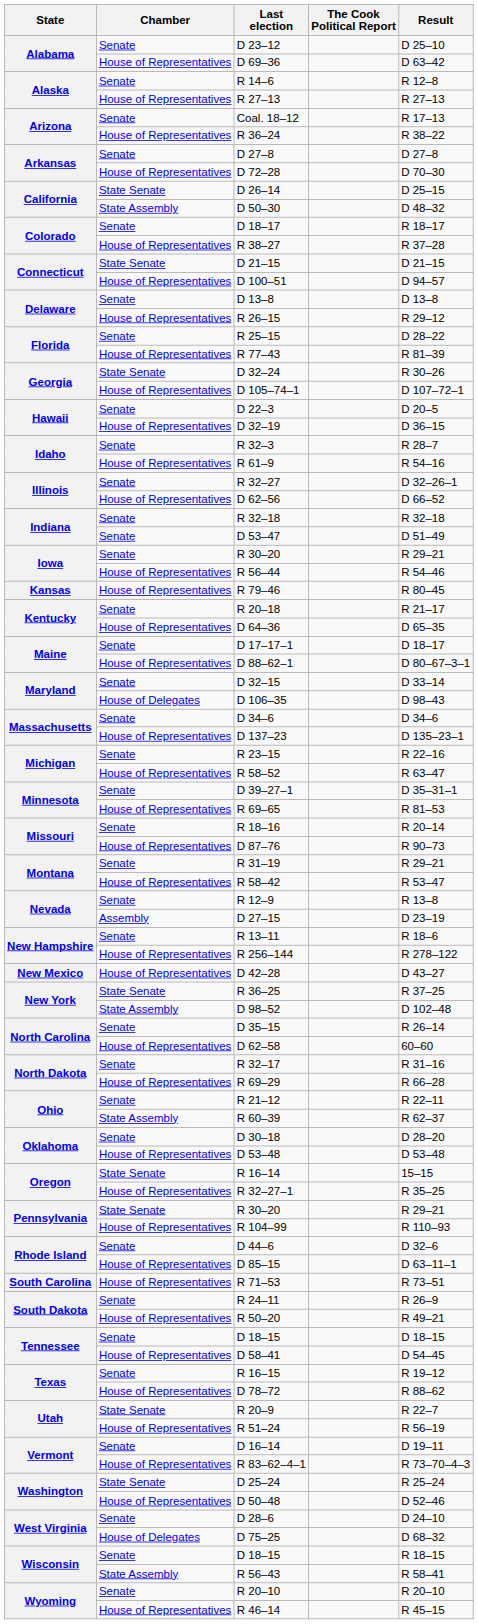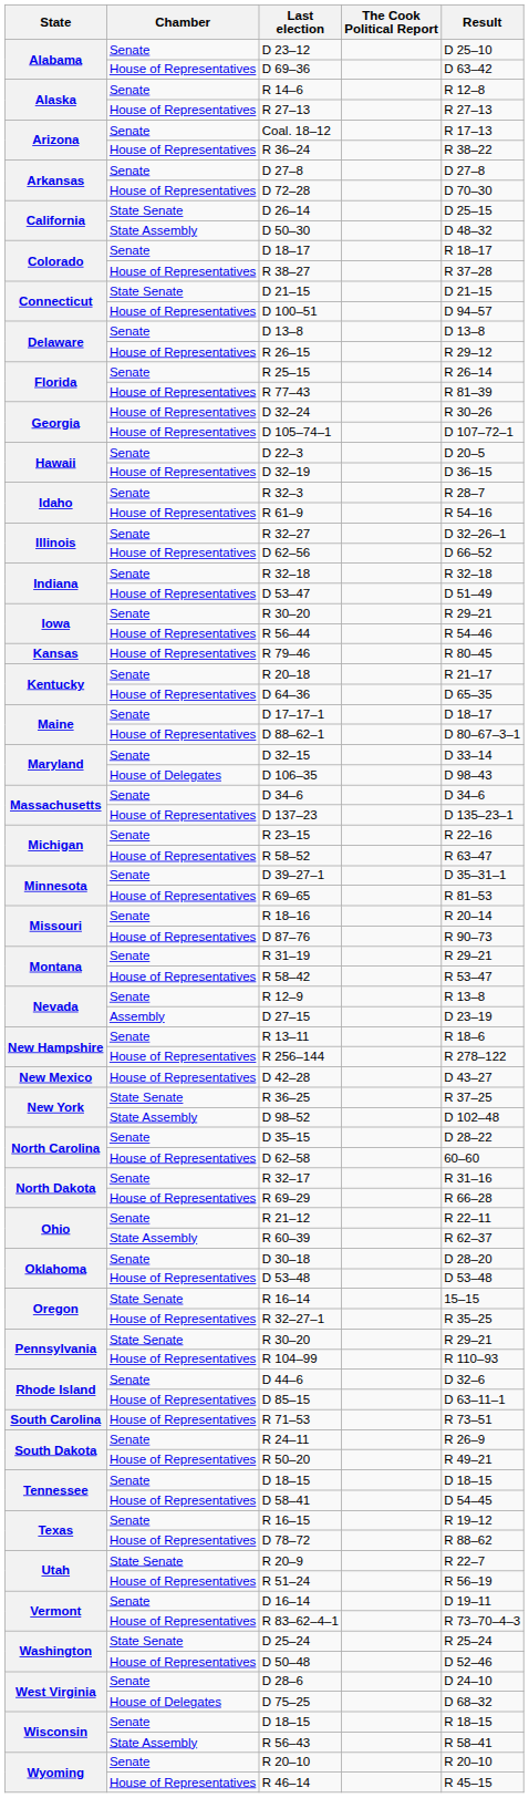 <table class="wikitable sortable" style="font-size:90%;">
 <tr>
 <th>State</th>
 <th>Chamber</th>
 <th>Last<br>election</th>
 <th>The Cook<br>Political Report<br></th>
 <th>Result</th>
 </tr>
 <tr>
 <th rowspan="2"><a href='#'>Alabama</a></th>
 <td><a href='#'>Senate</a></td>
 <td>D 23–12</td>
 <td></td>
 <td>D 25–10</td>
 </tr>
 <tr>
 <td><a href='#'>House of Representatives</a></td>
 <td>D 69–36</td>
 <td></td>
 <td>D 63–42</td>
 </tr>
 <tr>
 <th rowspan="2"><a href='#'>Alaska</a></th>
 <td><a href='#'>Senate</a></td>
 <td>R 14–6</td>
 <td></td>
 <td>R 12–8</td>
 </tr>
 <tr>
 <td><a href='#'>House of Representatives</a></td>
 <td>R 27–13</td>
 <td></td>
 <td>R 27–13</td>
 </tr>
 <tr>
 <th rowspan="2"><a href='#'>Arizona</a></th>
 <td><a href='#'>Senate</a></td>
 <td>Coal. 18–12</td>
 <td></td>
 <td>R 17–13</td>
 </tr>
 <tr>
 <td><a href='#'>House of Representatives</a></td>
 <td>R 36–24</td>
 <td></td>
 <td>R 38–22</td>
 </tr>
 <tr>
 <th rowspan="2"><a href='#'>Arkansas</a></th>
 <td><a href='#'>Senate</a></td>
 <td>D 27–8</td>
 <td></td>
 <td>D 27–8</td>
 </tr>
 <tr>
 <td><a href='#'>House of Representatives</a></td>
 <td>D 72–28</td>
 <td></td>
 <td>D 70–30</td>
 </tr>
 <tr>
 <th rowspan="2"><a href='#'>California</a></th>
 <td><a href='#'>State Senate</a></td>
 <td>D 26–14</td>
 <td></td>
 <td>D 25–15</td>
 </tr>
 <tr>
 <td><a href='#'>State Assembly</a></td>
 <td>D 50–30</td>
 <td></td>
 <td>D 48–32</td>
 </tr>
 <tr>
 <th rowspan="2"><a href='#'>Colorado</a></th>
 <td><a href='#'>Senate</a></td>
 <td>D 18–17</td>
 <td></td>
 <td>R 18–17</td>
 </tr>
 <tr>
 <td><a href='#'>House of Representatives</a></td>
 <td>R 38–27</td>
 <td></td>
 <td>R 37–28</td>
 </tr>
 <tr>
 <th rowspan="2"><a href='#'>Connecticut</a></th>
 <td><a href='#'>State Senate</a></td>
 <td>D 21–15</td>
 <td></td>
 <td>D 21–15</td>
 </tr>
 <tr>
 <td><a href='#'>House of Representatives</a></td>
 <td>D 100–51</td>
 <td></td>
 <td>D 94–57</td>
 </tr>
 <tr>
 <th rowspan="2"><a href='#'>Delaware</a></th>
 <td><a href='#'>Senate</a></td>
 <td>D 13–8</td>
 <td></td>
 <td>D 13–8</td>
 </tr>
 <tr>
 <td><a href='#'>House of Representatives</a></td>
 <td>R 26–15</td>
 <td></td>
 <td>R 29–12</td>
 </tr>
 <tr>
 <th rowspan="2"><a href='#'>Florida</a></th>
 <td><a href='#'>Senate</a></td>
 <td>R 25–15</td>
 <td></td>
-<td>D 28–22</td>
+<td>R 26–14</td>
 </tr>
 <tr>
 <td><a href='#'>House of Representatives</a></td>
 <td>R 77–43</td>
 <td></td>
 <td>R 81–39</td>
 </tr>
 <tr>
 <th rowspan="2"><a href='#'>Georgia</a></th>
-<td><a href='#'>State Senate</a></td>
+<td><a href='#'>House of Representatives</a></td>
 <td>D 32–24</td>
 <td></td>
 <td>R 30–26</td>
 </tr>
 <tr>
 <td><a href='#'>House of Representatives</a></td>
 <td>D 105–74–1</td>
 <td></td>
 <td>D 107–72–1</td>
 </tr>
 <tr>
 <th rowspan="2"><a href='#'>Hawaii</a></th>
 <td><a href='#'>Senate</a></td>
 <td>D 22–3</td>
 <td></td>
 <td>D 20–5</td>
 </tr>
 <tr>
 <td><a href='#'>House of Representatives</a></td>
 <td>D 32–19</td>
 <td></td>
 <td>D 36–15</td>
 </tr>
 <tr>
 <th rowspan="2"><a href='#'>Idaho</a></th>
 <td><a href='#'>Senate</a></td>
 <td>R 32–3</td>
 <td></td>
 <td>R 28–7</td>
 </tr>
 <tr>
 <td><a href='#'>House of Representatives</a></td>
 <td>R 61–9</td>
 <td></td>
 <td>R 54–16</td>
 </tr>
 <tr>
 <th rowspan="2"><a href='#'>Illinois</a></th>
 <td><a href='#'>Senate</a></td>
 <td>R 32–27</td>
 <td></td>
 <td>D 32–26–1</td>
 </tr>
 <tr>
 <td><a href='#'>House of Representatives</a></td>
 <td>D 62–56</td>
 <td></td>
 <td>D 66–52</td>
 </tr>
 <tr>
 <th rowspan="2"><a href='#'>Indiana</a></th>
 <td><a href='#'>Senate</a></td>
 <td>R 32–18</td>
 <td></td>
 <td>R 32–18</td>
 </tr>
 <tr>
-<td><a href='#'>Senate</a></td>
+<td><a href='#'>House of Representatives</a></td>
 <td>D 53–47</td>
 <td></td>
 <td>D 51–49</td>
 </tr>
 <tr>
 <th rowspan="2"><a href='#'>Iowa</a></th>
 <td><a href='#'>Senate</a></td>
 <td>R 30–20</td>
 <td></td>
 <td>R 29–21</td>
 </tr>
 <tr>
 <td><a href='#'>House of Representatives</a></td>
 <td>R 56–44</td>
 <td></td>
 <td>R 54–46</td>
 </tr>
 <tr>
 <th><a href='#'>Kansas</a></th>
 <td><a href='#'>House of Representatives</a></td>
 <td>R 79–46</td>
 <td></td>
 <td>R 80–45</td>
 </tr>
 <tr>
 <th rowspan="2"><a href='#'>Kentucky</a></th>
 <td><a href='#'>Senate</a></td>
 <td>R 20–18</td>
 <td></td>
 <td>R 21–17</td>
 </tr>
 <tr>
 <td><a href='#'>House of Representatives</a></td>
 <td>D 64–36</td>
 <td></td>
 <td>D 65–35</td>
 </tr>
 <tr>
 <th rowspan="2"><a href='#'>Maine</a></th>
 <td><a href='#'>Senate</a></td>
 <td>D 17–17–1</td>
 <td></td>
 <td>D 18–17</td>
 </tr>
 <tr>
 <td><a href='#'>House of Representatives</a></td>
 <td>D 88–62–1</td>
 <td></td>
 <td>D 80–67–3–1</td>
 </tr>
 <tr>
 <th rowspan="2"><a href='#'>Maryland</a></th>
 <td><a href='#'>Senate</a></td>
 <td>D 32–15</td>
 <td></td>
 <td>D 33–14</td>
 </tr>
 <tr>
 <td><a href='#'>House of Delegates</a></td>
 <td>D 106–35</td>
 <td></td>
 <td>D 98–43</td>
 </tr>
 <tr>
 <th rowspan="2"><a href='#'>Massachusetts</a></th>
 <td><a href='#'>Senate</a></td>
 <td>D 34–6</td>
 <td></td>
 <td>D 34–6</td>
 </tr>
 <tr>
 <td><a href='#'>House of Representatives</a></td>
 <td>D 137–23</td>
 <td></td>
 <td>D 135–23–1</td>
 </tr>
 <tr>
 <th rowspan="2"><a href='#'>Michigan</a></th>
 <td><a href='#'>Senate</a></td>
 <td>R 23–15</td>
 <td></td>
 <td>R 22–16</td>
 </tr>
 <tr>
 <td><a href='#'>House of Representatives</a></td>
 <td>R 58–52</td>
 <td></td>
 <td>R 63–47</td>
 </tr>
 <tr>
 <th rowspan="2"><a href='#'>Minnesota</a></th>
 <td><a href='#'>Senate</a></td>
 <td>D 39–27–1</td>
 <td></td>
 <td>D 35–31–1</td>
 </tr>
 <tr>
 <td><a href='#'>House of Representatives</a></td>
 <td>R 69–65</td>
 <td></td>
 <td>R 81–53</td>
 </tr>
 <tr>
 <th rowspan="2"><a href='#'>Missouri</a></th>
 <td><a href='#'>Senate</a></td>
 <td>R 18–16</td>
 <td></td>
 <td>R 20–14</td>
 </tr>
 <tr>
 <td><a href='#'>House of Representatives</a></td>
 <td>D 87–76</td>
 <td></td>
 <td>R 90–73</td>
 </tr>
 <tr>
 <th rowspan="2"><a href='#'>Montana</a></th>
 <td><a href='#'>Senate</a></td>
 <td>R 31–19</td>
 <td></td>
 <td>R 29–21</td>
 </tr>
 <tr>
 <td><a href='#'>House of Representatives</a></td>
 <td>R 58–42</td>
 <td></td>
 <td>R 53–47</td>
 </tr>
 <tr>
 <th rowspan="2"><a href='#'>Nevada</a></th>
 <td><a href='#'>Senate</a></td>
 <td>R 12–9</td>
 <td></td>
 <td>R 13–8</td>
 </tr>
 <tr>
 <td><a href='#'>Assembly</a></td>
 <td>D 27–15</td>
 <td></td>
 <td>D 23–19</td>
 </tr>
 <tr>
 <th rowspan="2"><a href='#'>New Hampshire</a></th>
 <td><a href='#'>Senate</a></td>
 <td>R 13–11</td>
 <td></td>
 <td>R 18–6</td>
 </tr>
 <tr>
 <td><a href='#'>House of Representatives</a></td>
 <td>R 256–144</td>
 <td></td>
 <td>R 278–122</td>
 </tr>
 <tr>
 <th><a href='#'>New Mexico</a></th>
 <td><a href='#'>House of Representatives</a></td>
 <td>D 42–28</td>
 <td></td>
 <td>D 43–27</td>
 </tr>
 <tr>
 <th rowspan="2"><a href='#'>New York</a></th>
 <td><a href='#'>State Senate</a></td>
 <td>R 36–25</td>
 <td></td>
 <td>R 37–25</td>
 </tr>
 <tr>
 <td><a href='#'>State Assembly</a></td>
 <td>D 98–52</td>
 <td></td>
 <td>D 102–48</td>
 </tr>
 <tr>
 <th rowspan="2"><a href='#'>North Carolina</a></th>
 <td><a href='#'>Senate</a></td>
 <td>D 35–15</td>
 <td></td>
-<td>R 26–14</td>
+<td>D 28–22</td>
 </tr>
 <tr>
 <td><a href='#'>House of Representatives</a></td>
 <td>D 62–58</td>
 <td></td>
 <td>60–60</td>
 </tr>
 <tr>
 <th rowspan="2"><a href='#'>North Dakota</a></th>
 <td><a href='#'>Senate</a></td>
 <td>R 32–17</td>
 <td></td>
 <td>R 31–16</td>
 </tr>
 <tr>
 <td><a href='#'>House of Representatives</a></td>
 <td>R 69–29</td>
 <td></td>
 <td>R 66–28</td>
 </tr>
 <tr>
 <th rowspan="2"><a href='#'>Ohio</a></th>
 <td><a href='#'>Senate</a></td>
 <td>R 21–12</td>
 <td></td>
 <td>R 22–11</td>
 </tr>
 <tr>
 <td><a href='#'>State Assembly</a></td>
 <td>R 60–39</td>
 <td></td>
 <td>R 62–37</td>
 </tr>
 <tr>
 <th rowspan="2"><a href='#'>Oklahoma</a></th>
 <td><a href='#'>Senate</a></td>
 <td>D 30–18</td>
 <td></td>
 <td>D 28–20</td>
 </tr>
 <tr>
 <td><a href='#'>House of Representatives</a></td>
 <td>D 53–48</td>
 <td></td>
 <td>D 53–48</td>
 </tr>
 <tr>
 <th rowspan="2"><a href='#'>Oregon</a></th>
 <td><a href='#'>State Senate</a></td>
 <td>R 16–14</td>
 <td></td>
 <td>15–15</td>
 </tr>
 <tr>
 <td><a href='#'>House of Representatives</a></td>
 <td>R 32–27–1</td>
 <td></td>
 <td>R 35–25</td>
 </tr>
 <tr>
 <th rowspan="2"><a href='#'>Pennsylvania</a></th>
 <td><a href='#'>State Senate</a></td>
 <td>R 30–20</td>
 <td></td>
 <td>R 29–21</td>
 </tr>
 <tr>
 <td><a href='#'>House of Representatives</a></td>
 <td>R 104–99</td>
 <td></td>
 <td>R 110–93</td>
 </tr>
 <tr>
 <th rowspan="2"><a href='#'>Rhode Island</a></th>
 <td><a href='#'>Senate</a></td>
 <td>D 44–6</td>
 <td></td>
 <td>D 32–6</td>
 </tr>
 <tr>
 <td><a href='#'>House of Representatives</a></td>
 <td>D 85–15</td>
 <td></td>
 <td>D 63–11–1</td>
 </tr>
 <tr>
 <th><a href='#'>South Carolina</a></th>
 <td><a href='#'>House of Representatives</a></td>
 <td>R 71–53</td>
 <td></td>
 <td>R 73–51</td>
 </tr>
 <tr>
 <th rowspan="2"><a href='#'>South Dakota</a></th>
 <td><a href='#'>Senate</a></td>
 <td>R 24–11</td>
 <td></td>
 <td>R 26–9</td>
 </tr>
 <tr>
 <td><a href='#'>House of Representatives</a></td>
 <td>R 50–20</td>
 <td></td>
 <td>R 49–21</td>
 </tr>
 <tr>
 <th rowspan="2"><a href='#'>Tennessee</a></th>
 <td><a href='#'>Senate</a></td>
 <td>D 18–15</td>
 <td></td>
 <td>D 18–15</td>
 </tr>
 <tr>
 <td><a href='#'>House of Representatives</a></td>
 <td>D 58–41</td>
 <td></td>
 <td>D 54–45</td>
 </tr>
 <tr>
 <th rowspan="2"><a href='#'>Texas</a></th>
 <td><a href='#'>Senate</a></td>
 <td>R 16–15</td>
 <td></td>
 <td>R 19–12</td>
 </tr>
 <tr>
 <td><a href='#'>House of Representatives</a></td>
 <td>D 78–72</td>
 <td></td>
 <td>R 88–62</td>
 </tr>
 <tr>
 <th rowspan="2"><a href='#'>Utah</a></th>
 <td><a href='#'>State Senate</a></td>
 <td>R 20–9</td>
 <td></td>
 <td>R 22–7</td>
 </tr>
 <tr>
 <td><a href='#'>House of Representatives</a></td>
 <td>R 51–24</td>
 <td></td>
 <td>R 56–19</td>
 </tr>
 <tr>
 <th rowspan="2"><a href='#'>Vermont</a></th>
 <td><a href='#'>Senate</a></td>
 <td>D 16–14</td>
 <td></td>
 <td>D 19–11</td>
 </tr>
 <tr>
 <td><a href='#'>House of Representatives</a></td>
 <td>R 83–62–4–1</td>
 <td></td>
 <td>R 73–70–4–3</td>
 </tr>
 <tr>
 <th rowspan="2"><a href='#'>Washington</a></th>
 <td><a href='#'>State Senate</a></td>
 <td>D 25–24</td>
 <td></td>
 <td>R 25–24</td>
 </tr>
 <tr>
 <td><a href='#'>House of Representatives</a></td>
 <td>D 50–48</td>
 <td></td>
 <td>D 52–46</td>
 </tr>
 <tr>
 <th rowspan="2"><a href='#'>West Virginia</a></th>
 <td><a href='#'>Senate</a></td>
 <td>D 28–6</td>
 <td></td>
 <td>D 24–10</td>
 </tr>
 <tr>
 <td><a href='#'>House of Delegates</a></td>
 <td>D 75–25</td>
 <td></td>
 <td>D 68–32</td>
 </tr>
 <tr>
 <th rowspan="2"><a href='#'>Wisconsin</a></th>
 <td><a href='#'>Senate</a></td>
 <td>D 18–15</td>
 <td></td>
 <td>R 18–15</td>
 </tr>
 <tr>
 <td><a href='#'>State Assembly</a></td>
 <td>R 56–43</td>
 <td></td>
 <td>R 58–41</td>
 </tr>
 <tr>
 <th rowspan="2"><a href='#'>Wyoming</a></th>
 <td><a href='#'>Senate</a></td>
 <td>R 20–10</td>
 <td></td>
 <td>R 20–10</td>
 </tr>
 <tr>
 <td><a href='#'>House of Representatives</a></td>
 <td>R 46–14</td>
 <td></td>
 <td>R 45–15</td>
 </tr>
 </table>
